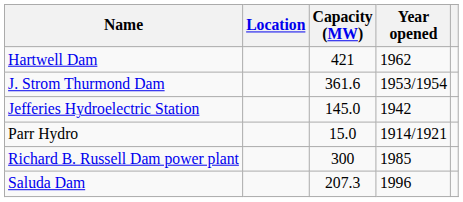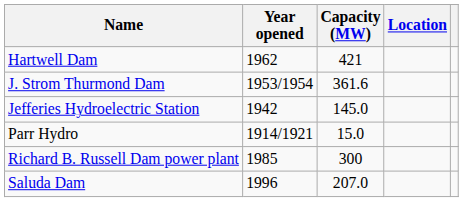 <table class="wikitable sortable">
 <tr>
 <th>Name</th>
+<th>Year<br>opened</th>
+<th>Capacity<br>(<a href='#'>MW</a>)</th>
 <th><a href='#'>Location</a></th>
-<th>Capacity<br>(<a href='#'>MW</a>)</th>
-<th>Year<br>opened</th>
 <th></th>
 </tr>
 <tr>
 <td><a href='#'>Hartwell Dam</a></td>
+<td>1962</td>
+<td align=center>421</td>
 <td></td>
-<td align=center>421</td>
-<td>1962</td>
 <td></td>
 </tr>
 <tr>
 <td><a href='#'>J. Strom Thurmond Dam</a></td>
+<td>1953/1954</td>
+<td align=center>361.6</td>
 <td></td>
-<td align=center>361.6</td>
-<td>1953/1954</td>
 <td></td>
 </tr>
 <tr>
 <td><a href='#'>Jefferies Hydroelectric Station</a></td>
+<td>1942</td>
+<td align=center>145.0</td>
 <td></td>
-<td align=center>145.0</td>
-<td>1942</td>
 <td></td>
 </tr>
 <tr>
 <td>Parr Hydro</td>
+<td>1914/1921</td>
+<td align=center>15.0</td>
 <td></td>
-<td align=center>15.0</td>
-<td>1914/1921</td>
 <td></td>
 </tr>
 <tr>
 <td><a href='#'>Richard B. Russell Dam power plant</a></td>
+<td>1985</td>
+<td align=center>300</td>
 <td></td>
-<td align=center>300</td>
-<td>1985</td>
 <td></td>
 </tr>
 <tr>
 <td><a href='#'>Saluda Dam</a></td>
+<td>1996</td>
+<td align=center>207.0</td>
 <td></td>
-<td align=center>207.3</td>
-<td>1996</td>
 <td></td>
 </tr>
 </table>
